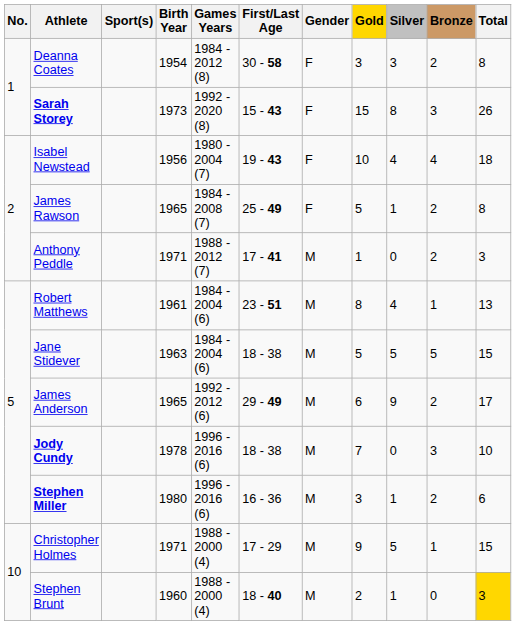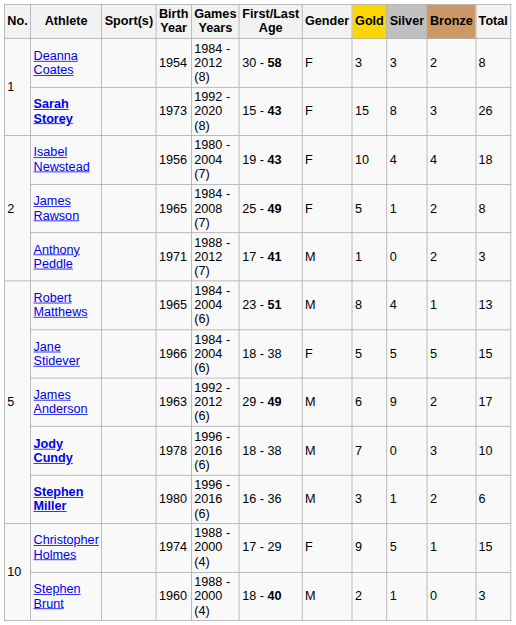 <table class="wikitable sortable">
 <tr>
 <th>No.</th>
 <th>Athlete</th>
 <th>Sport(s)</th>
 <th>Birth Year</th>
 <th>Games Years</th>
 <th>First/Last Age</th>
 <th>Gender</th>
 <th style="background:gold; width:4.0em; font-weight:bold;">Gold</th>
 <th style="background:silver; width:4.0em; font-weight:bold;">Silver</th>
 <th style="background:#c96; width:4.0em; font-weight:bold;">Bronze</th>
 <th style="width:4.0em;">Total</th>
 </tr>
 <tr>
 <td rowspan="2">1</td>
 <td><a href='#'>Deanna Coates</a></td>
 <td></td>
 <td>1954</td>
 <td>1984 - 2012 (8)</td>
 <td>30 - <strong>58</strong></td>
 <td>F</td>
 <td>3</td>
 <td>3</td>
 <td>2</td>
 <td>8</td>
 </tr>
 <tr>
 <td><strong><a href='#'>Sarah Storey</a></strong></td>
 <td><br></td>
 <td>1973</td>
 <td>1992 - 2020 (8)</td>
 <td>15 - <strong>43</strong></td>
 <td>F</td>
 <td>15</td>
 <td>8</td>
 <td>3</td>
 <td>26</td>
 </tr>
 <tr>
 <td rowspan="3">2</td>
 <td><a href='#'>Isabel Newstead</a></td>
 <td><br><br></td>
 <td>1956</td>
 <td>1980 - 2004 (7)</td>
 <td>19 - <strong>43</strong></td>
 <td>F</td>
 <td>10</td>
 <td>4</td>
 <td>4</td>
 <td>18</td>
 </tr>
 <tr>
 <td><a href='#'>James Rawson</a></td>
 <td></td>
 <td>1965</td>
 <td>1984 - 2008 (7)</td>
 <td>25 - <strong>49</strong></td>
 <td>F</td>
 <td>5</td>
 <td>1</td>
 <td>2</td>
 <td>8</td>
 </tr>
 <tr>
 <td><a href='#'>Anthony Peddle</a></td>
 <td></td>
 <td>1971</td>
 <td>1988 - 2012 (7)</td>
 <td>17 - <strong>41</strong></td>
 <td>M</td>
 <td>1</td>
 <td>0</td>
 <td>2</td>
 <td>3</td>
 </tr>
 <tr>
 <td rowspan="5">5</td>
 <td><a href='#'>Robert Matthews</a></td>
 <td></td>
-<td>1961</td>
+<td>1965</td>
 <td>1984 - 2004 (6)</td>
 <td>23 - <strong>51</strong></td>
 <td>M</td>
 <td>8</td>
 <td>4</td>
 <td>1</td>
 <td>13</td>
 </tr>
 <tr>
 <td><a href='#'>Jane Stidever</a></td>
 <td></td>
-<td>1963</td>
+<td>1966</td>
 <td>1984 - 2004 (6)</td>
 <td>18 - 38</td>
-<td>M</td>
+<td>F</td>
 <td>5</td>
 <td>5</td>
 <td>5</td>
 <td>15</td>
 </tr>
 <tr>
 <td><a href='#'>James Anderson</a></td>
 <td></td>
-<td>1965</td>
+<td>1963</td>
 <td>1992 - 2012 (6)</td>
 <td>29 - <strong>49</strong></td>
 <td>M</td>
 <td>6</td>
 <td>9</td>
 <td>2</td>
 <td>17</td>
 </tr>
 <tr>
 <td><strong><a href='#'>Jody Cundy</a></strong></td>
 <td><br></td>
 <td>1978</td>
 <td>1996 - 2016 (6)</td>
 <td>18 - 38</td>
 <td>M</td>
 <td>7</td>
 <td>0</td>
 <td>3</td>
 <td>10</td>
 </tr>
 <tr>
 <td><strong><a href='#'>Stephen Miller</a></strong></td>
 <td></td>
 <td>1980</td>
 <td>1996 - 2016 (6)</td>
 <td>16 - 36</td>
 <td>M</td>
 <td>3</td>
 <td>1</td>
 <td>2</td>
 <td>6</td>
 </tr>
 <tr>
 <td rowspan="2">10</td>
 <td><a href='#'>Christopher Holmes</a></td>
 <td></td>
-<td>1971</td>
+<td>1974</td>
 <td>1988 - 2000 (4)</td>
 <td>17 - 29</td>
-<td>M</td>
+<td>F</td>
 <td>9</td>
 <td>5</td>
 <td>1</td>
 <td>15</td>
 </tr>
 <tr>
 <td><a href='#'>Stephen Brunt</a></td>
 <td></td>
 <td>1960</td>
 <td>1988 - 2000 (4)</td>
 <td>18 - <strong>40</strong></td>
 <td>M</td>
 <td>2</td>
 <td>1</td>
 <td>0</td>
-<td style="background: gold;">3</td>
+<td>3</td>
 </tr>
 </table>
